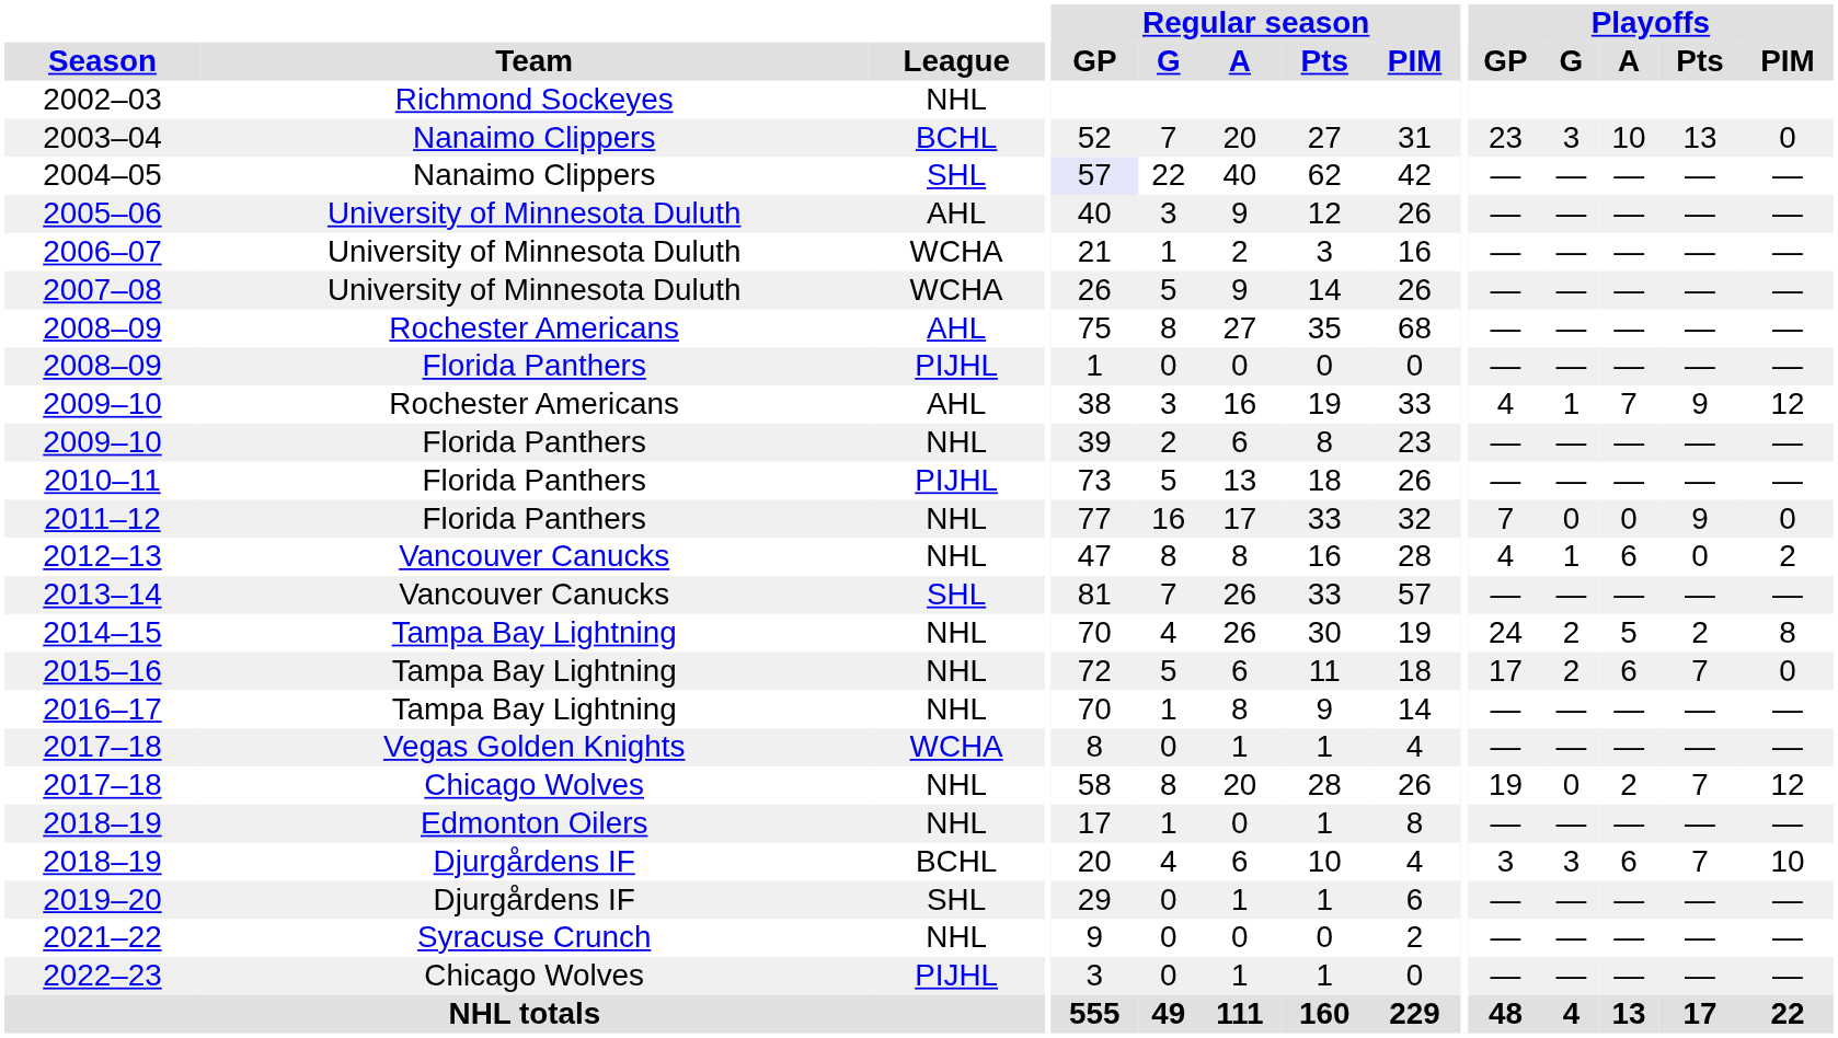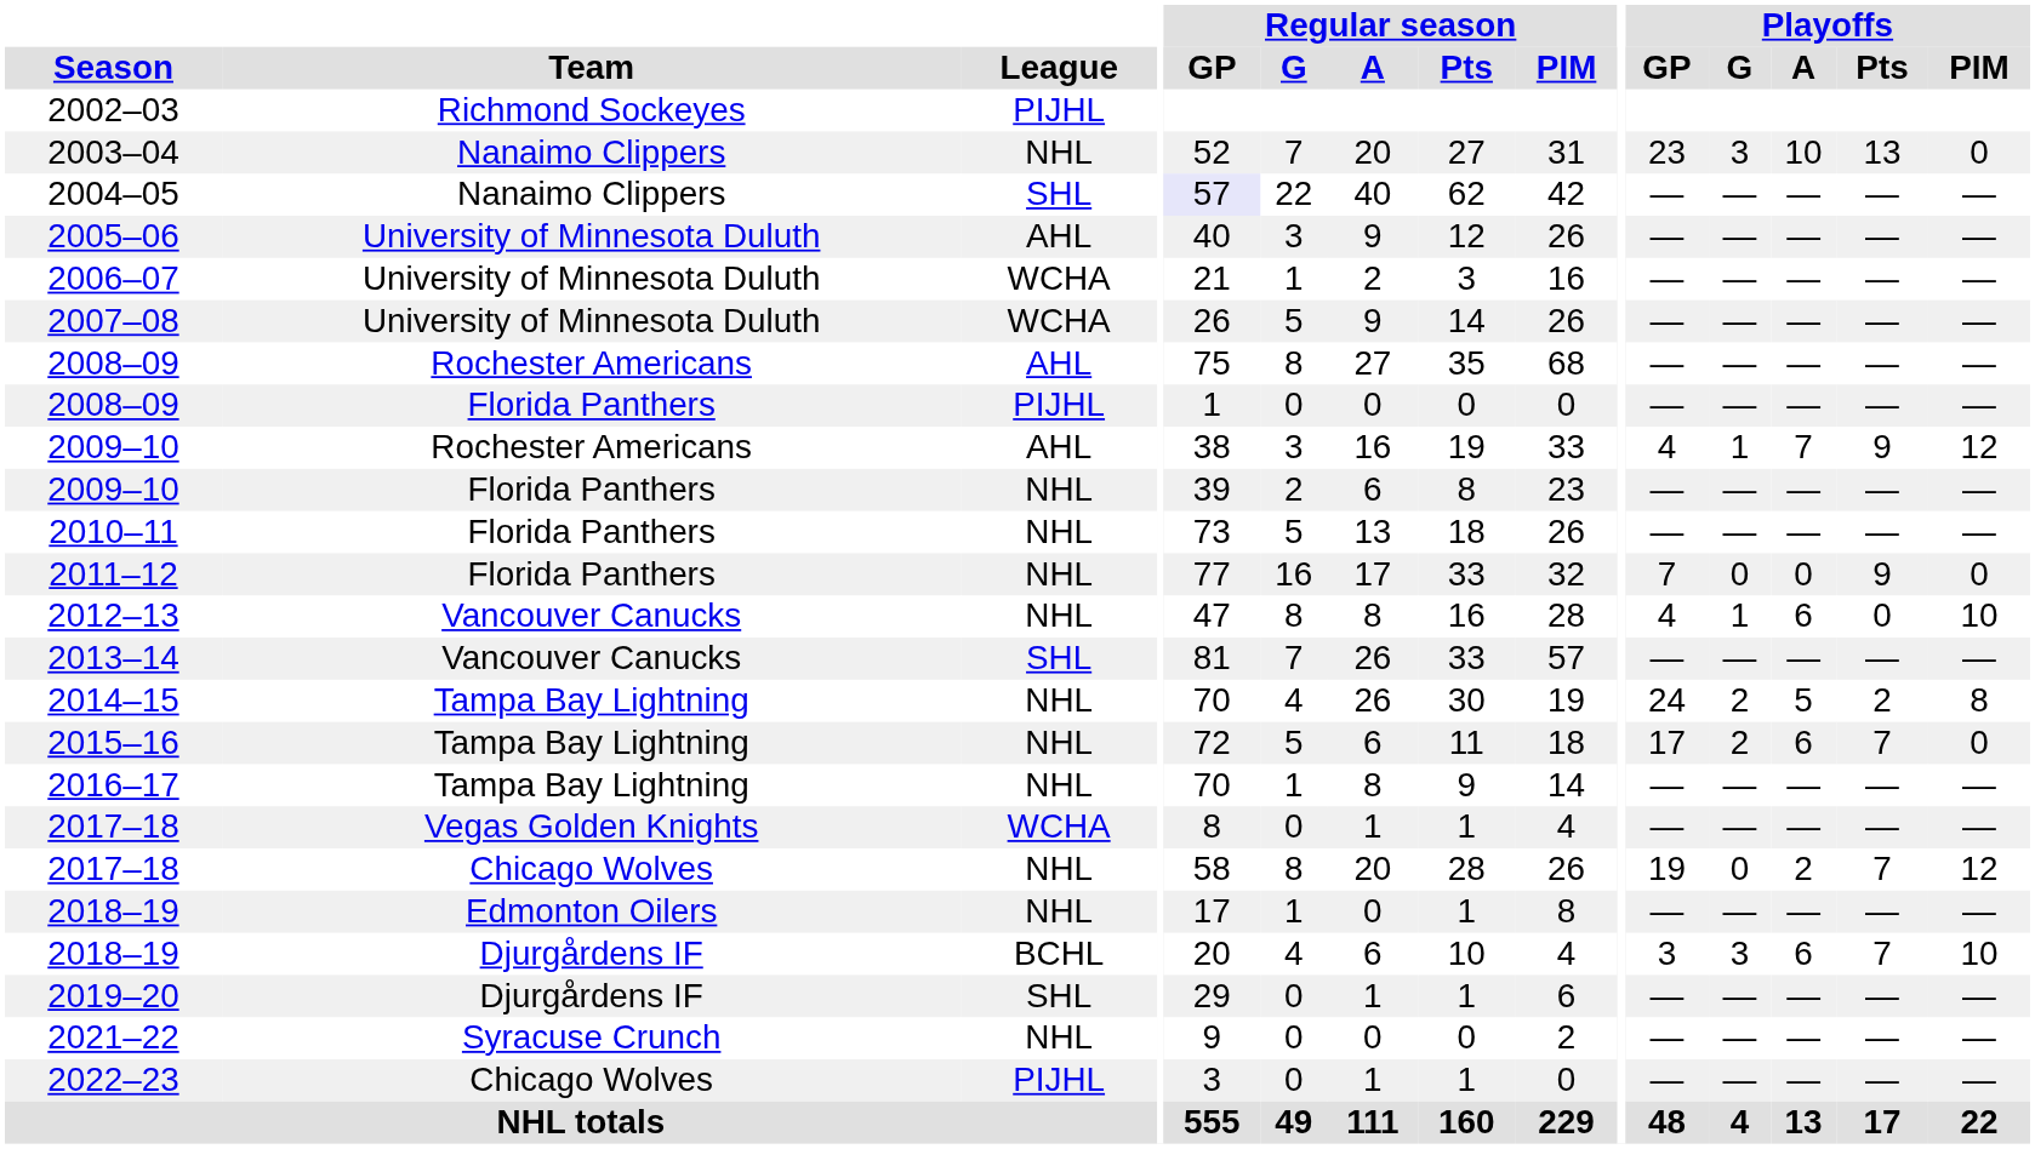 <table border="0" cellpadding="1" cellspacing="0" style="text-align:center; width:60em">
 <tr bgcolor="#e0e0e0">
 <th colspan="3" bgcolor="#ffffff"></th>
 <th rowspan="99" bgcolor="#ffffff"></th>
 <th colspan="5"><a href='#'>Regular season</a></th>
 <th rowspan="99" bgcolor="#ffffff"></th>
 <th colspan="5"><a href='#'>Playoffs</a></th>
 </tr>
 <tr bgcolor="#e0e0e0">
 <th><a href='#'>Season</a></th>
 <th>Team</th>
 <th>League</th>
 <th>GP</th>
 <th><a href='#'>G</a></th>
 <th><a href='#'>A</a></th>
 <th><a href='#'>Pts</a></th>
 <th><a href='#'>PIM</a></th>
 <th>GP</th>
 <th>G</th>
 <th>A</th>
 <th>Pts</th>
 <th>PIM</th>
 </tr>
 <tr>
 <td>2002–03</td>
 <td><a href='#'>Richmond Sockeyes</a></td>
-<td>NHL</td>
+<td><a href='#'>PIJHL</a></td>
 <td></td>
 <td></td>
 <td></td>
 <td></td>
 <td></td>
 <td></td>
 <td></td>
 <td></td>
 <td></td>
 <td></td>
 </tr>
 <tr bgcolor="#f0f0f0">
 <td>2003–04</td>
 <td><a href='#'>Nanaimo Clippers</a></td>
-<td><a href='#'>BCHL</a></td>
+<td>NHL</td>
 <td>52</td>
 <td>7</td>
 <td>20</td>
 <td>27</td>
 <td>31</td>
 <td>23</td>
 <td>3</td>
 <td>10</td>
 <td>13</td>
 <td>0</td>
 </tr>
 <tr>
 <td>2004–05</td>
 <td>Nanaimo Clippers</td>
 <td><a href='#'>SHL</a></td>
 <td style="background: lavender;">57</td>
 <td>22</td>
 <td>40</td>
 <td>62</td>
 <td>42</td>
 <td>—</td>
 <td>—</td>
 <td>—</td>
 <td>—</td>
 <td>—</td>
 </tr>
 <tr bgcolor="#f0f0f0">
 <td><a href='#'>2005–06</a></td>
 <td><a href='#'>University of Minnesota Duluth</a></td>
 <td>AHL</td>
 <td>40</td>
 <td>3</td>
 <td>9</td>
 <td>12</td>
 <td>26</td>
 <td>—</td>
 <td>—</td>
 <td>—</td>
 <td>—</td>
 <td>—</td>
 </tr>
 <tr>
 <td><a href='#'>2006–07</a></td>
 <td>University of Minnesota Duluth</td>
 <td>WCHA</td>
 <td>21</td>
 <td>1</td>
 <td>2</td>
 <td>3</td>
 <td>16</td>
 <td>—</td>
 <td>—</td>
 <td>—</td>
 <td>—</td>
 <td>—</td>
 </tr>
 <tr bgcolor="#f0f0f0">
 <td><a href='#'>2007–08</a></td>
 <td>University of Minnesota Duluth</td>
 <td>WCHA</td>
 <td>26</td>
 <td>5</td>
 <td>9</td>
 <td>14</td>
 <td>26</td>
 <td>—</td>
 <td>—</td>
 <td>—</td>
 <td>—</td>
 <td>—</td>
 </tr>
 <tr>
 <td><a href='#'>2008–09</a></td>
 <td><a href='#'>Rochester Americans</a></td>
 <td><a href='#'>AHL</a></td>
 <td>75</td>
 <td>8</td>
 <td>27</td>
 <td>35</td>
 <td>68</td>
 <td>—</td>
 <td>—</td>
 <td>—</td>
 <td>—</td>
 <td>—</td>
 </tr>
 <tr bgcolor="#f0f0f0">
 <td><a href='#'>2008–09</a></td>
 <td><a href='#'>Florida Panthers</a></td>
 <td><a href='#'>PIJHL</a></td>
 <td>1</td>
 <td>0</td>
 <td>0</td>
 <td>0</td>
 <td>0</td>
 <td>—</td>
 <td>—</td>
 <td>—</td>
 <td>—</td>
 <td>—</td>
 </tr>
 <tr>
 <td><a href='#'>2009–10</a></td>
 <td>Rochester Americans</td>
 <td>AHL</td>
 <td>38</td>
 <td>3</td>
 <td>16</td>
 <td>19</td>
 <td>33</td>
 <td>4</td>
 <td>1</td>
 <td>7</td>
 <td>9</td>
 <td>12</td>
 </tr>
 <tr bgcolor="#f0f0f0">
 <td><a href='#'>2009–10</a></td>
 <td>Florida Panthers</td>
 <td>NHL</td>
 <td>39</td>
 <td>2</td>
 <td>6</td>
 <td>8</td>
 <td>23</td>
 <td>—</td>
 <td>—</td>
 <td>—</td>
 <td>—</td>
 <td>—</td>
 </tr>
 <tr>
 <td><a href='#'>2010–11</a></td>
 <td>Florida Panthers</td>
-<td><a href='#'>PIJHL</a></td>
+<td>NHL</td>
 <td>73</td>
 <td>5</td>
 <td>13</td>
 <td>18</td>
 <td>26</td>
 <td>—</td>
 <td>—</td>
 <td>—</td>
 <td>—</td>
 <td>—</td>
 </tr>
 <tr bgcolor="#f0f0f0">
 <td><a href='#'>2011–12</a></td>
 <td>Florida Panthers</td>
 <td>NHL</td>
 <td>77</td>
 <td>16</td>
 <td>17</td>
 <td>33</td>
 <td>32</td>
 <td>7</td>
 <td>0</td>
 <td>0</td>
 <td>9</td>
 <td>0</td>
 </tr>
 <tr>
 <td><a href='#'>2012–13</a></td>
 <td><a href='#'>Vancouver Canucks</a></td>
 <td>NHL</td>
 <td>47</td>
 <td>8</td>
 <td>8</td>
 <td>16</td>
 <td>28</td>
 <td>4</td>
 <td>1</td>
 <td>6</td>
 <td>0</td>
-<td>2</td>
+<td>10</td>
 </tr>
 <tr bgcolor="#f0f0f0">
 <td><a href='#'>2013–14</a></td>
 <td>Vancouver Canucks</td>
 <td><a href='#'>SHL</a></td>
 <td>81</td>
 <td>7</td>
 <td>26</td>
 <td>33</td>
 <td>57</td>
 <td>—</td>
 <td>—</td>
 <td>—</td>
 <td>—</td>
 <td>—</td>
 </tr>
 <tr>
 <td><a href='#'>2014–15</a></td>
 <td><a href='#'>Tampa Bay Lightning</a></td>
 <td>NHL</td>
 <td>70</td>
 <td>4</td>
 <td>26</td>
 <td>30</td>
 <td>19</td>
 <td>24</td>
 <td>2</td>
 <td>5</td>
 <td>2</td>
 <td>8</td>
 </tr>
 <tr bgcolor="#f0f0f0">
 <td><a href='#'>2015–16</a></td>
 <td>Tampa Bay Lightning</td>
 <td>NHL</td>
 <td>72</td>
 <td>5</td>
 <td>6</td>
 <td>11</td>
 <td>18</td>
 <td>17</td>
 <td>2</td>
 <td>6</td>
 <td>7</td>
 <td>0</td>
 </tr>
 <tr>
 <td><a href='#'>2016–17</a></td>
 <td>Tampa Bay Lightning</td>
 <td>NHL</td>
 <td>70</td>
 <td>1</td>
 <td>8</td>
 <td>9</td>
 <td>14</td>
 <td>—</td>
 <td>—</td>
 <td>—</td>
 <td>—</td>
 <td>—</td>
 </tr>
 <tr bgcolor="#f0f0f0">
 <td><a href='#'>2017–18</a></td>
 <td><a href='#'>Vegas Golden Knights</a></td>
 <td><a href='#'>WCHA</a></td>
 <td>8</td>
 <td>0</td>
 <td>1</td>
 <td>1</td>
 <td>4</td>
 <td>—</td>
 <td>—</td>
 <td>—</td>
 <td>—</td>
 <td>—</td>
 </tr>
 <tr>
 <td><a href='#'>2017–18</a></td>
 <td><a href='#'>Chicago Wolves</a></td>
 <td>NHL</td>
 <td>58</td>
 <td>8</td>
 <td>20</td>
 <td>28</td>
 <td>26</td>
 <td>19</td>
 <td>0</td>
 <td>2</td>
 <td>7</td>
 <td>12</td>
 </tr>
 <tr bgcolor="#f0f0f0">
 <td><a href='#'>2018–19</a></td>
 <td><a href='#'>Edmonton Oilers</a></td>
 <td>NHL</td>
 <td>17</td>
 <td>1</td>
 <td>0</td>
 <td>1</td>
 <td>8</td>
 <td>—</td>
 <td>—</td>
 <td>—</td>
 <td>—</td>
 <td>—</td>
 </tr>
 <tr>
 <td><a href='#'>2018–19</a></td>
 <td><a href='#'>Djurgårdens IF</a></td>
 <td>BCHL</td>
 <td>20</td>
 <td>4</td>
 <td>6</td>
 <td>10</td>
 <td>4</td>
 <td>3</td>
 <td>3</td>
 <td>6</td>
 <td>7</td>
 <td>10</td>
 </tr>
 <tr bgcolor="#f0f0f0">
 <td><a href='#'>2019–20</a></td>
 <td>Djurgårdens IF</td>
 <td>SHL</td>
 <td>29</td>
 <td>0</td>
 <td>1</td>
 <td>1</td>
 <td>6</td>
 <td>—</td>
 <td>—</td>
 <td>—</td>
 <td>—</td>
 <td>—</td>
 </tr>
 <tr>
 <td><a href='#'>2021–22</a></td>
 <td><a href='#'>Syracuse Crunch</a></td>
 <td>NHL</td>
 <td>9</td>
 <td>0</td>
 <td>0</td>
 <td>0</td>
 <td>2</td>
 <td>—</td>
 <td>—</td>
 <td>—</td>
 <td>—</td>
 <td>—</td>
 </tr>
 <tr bgcolor="#f0f0f0">
 <td><a href='#'>2022–23</a></td>
 <td>Chicago Wolves</td>
 <td><a href='#'>PIJHL</a></td>
 <td>3</td>
 <td>0</td>
 <td>1</td>
 <td>1</td>
 <td>0</td>
 <td>—</td>
 <td>—</td>
 <td>—</td>
 <td>—</td>
 <td>—</td>
 </tr>
 <tr bgcolor="#e0e0e0">
 <th colspan="3">NHL totals</th>
 <th>555</th>
 <th>49</th>
 <th>111</th>
 <th>160</th>
 <th>229</th>
 <th>48</th>
 <th>4</th>
 <th>13</th>
 <th>17</th>
 <th>22</th>
 </tr>
 </table>
